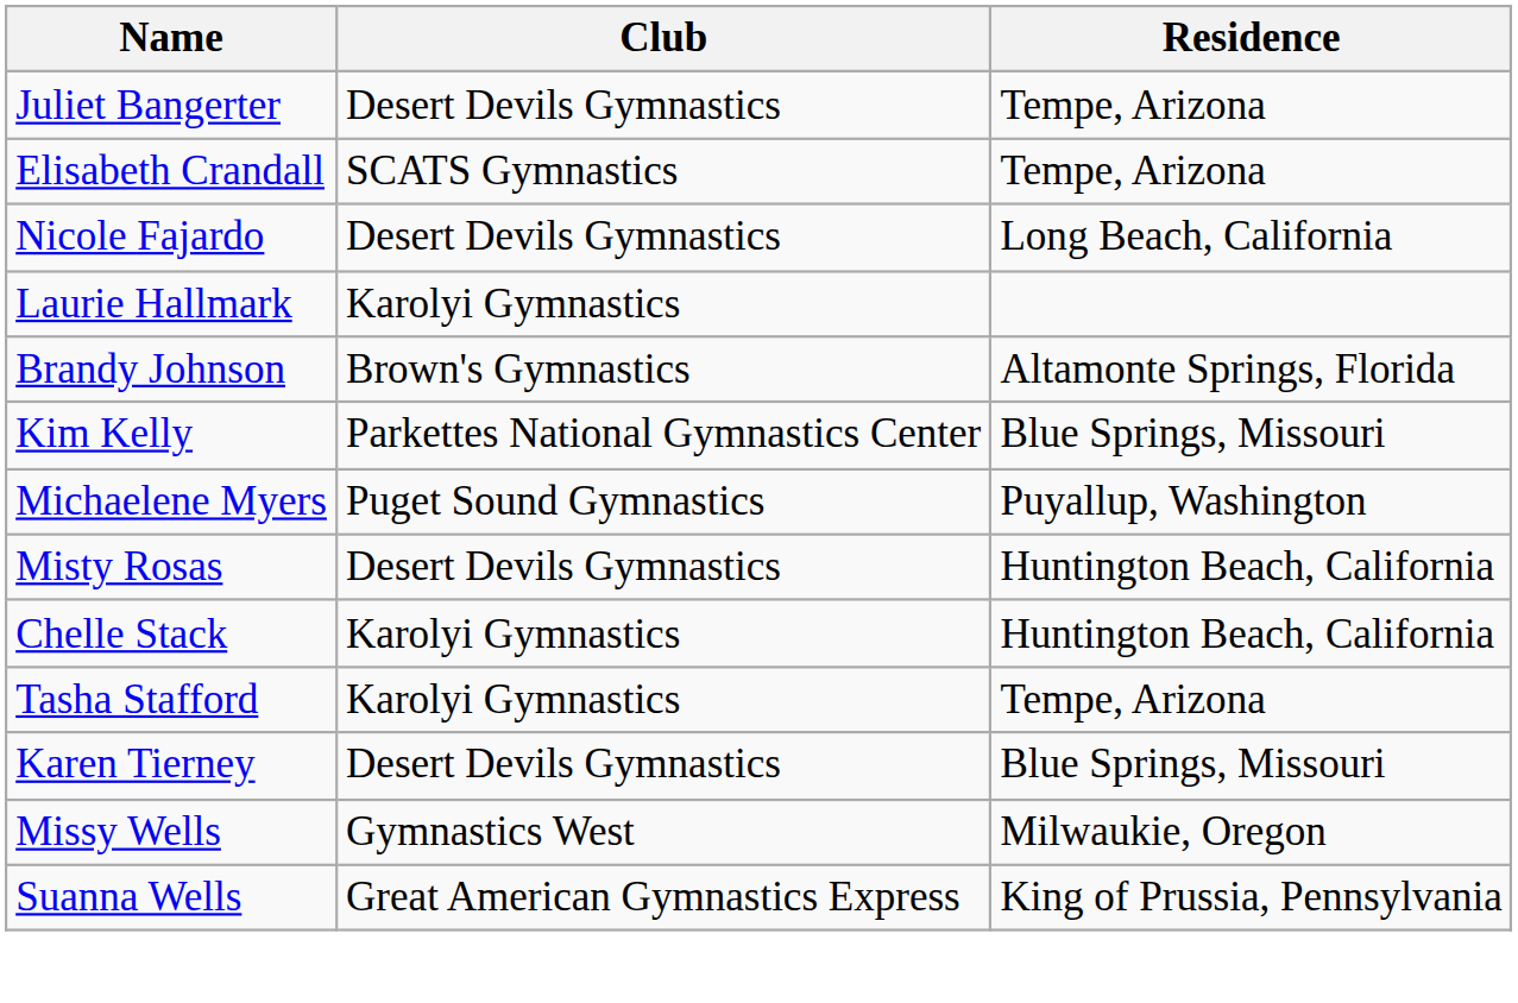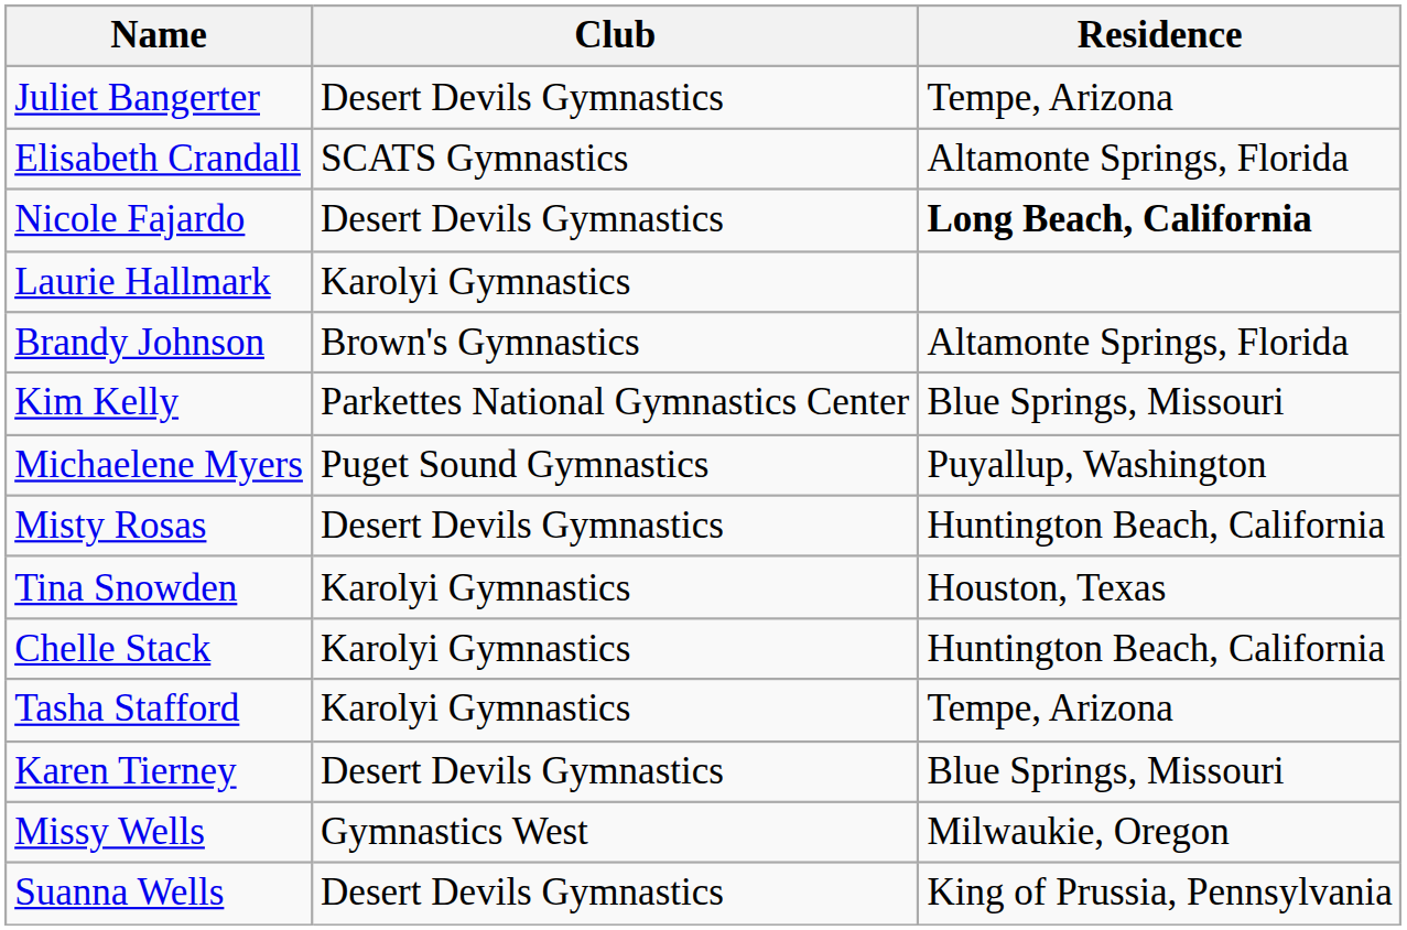 <table class="wikitable">
 <tr>
 <th>Name</th>
 <th>Club</th>
 <th>Residence</th>
 </tr>
 <tr>
 <td><a href='#'>Juliet Bangerter</a></td>
 <td>Desert Devils Gymnastics</td>
 <td>Tempe, Arizona</td>
 </tr>
 <tr>
 <td><a href='#'>Elisabeth Crandall</a></td>
 <td>SCATS Gymnastics</td>
-<td>Tempe, Arizona</td>
+<td>Altamonte Springs, Florida</td>
 </tr>
 <tr>
 <td><a href='#'>Nicole Fajardo</a></td>
 <td>Desert Devils Gymnastics</td>
-<td>Long Beach, California</td>
+<td><strong>Long Beach, California</strong></td>
 </tr>
 <tr>
 <td><a href='#'>Laurie Hallmark</a></td>
 <td>Karolyi Gymnastics</td>
 <td></td>
 </tr>
 <tr>
 <td><a href='#'>Brandy Johnson</a></td>
 <td>Brown's Gymnastics</td>
 <td>Altamonte Springs, Florida</td>
 </tr>
 <tr>
 <td><a href='#'>Kim Kelly</a></td>
 <td>Parkettes National Gymnastics Center</td>
 <td>Blue Springs, Missouri</td>
 </tr>
 <tr>
 <td><a href='#'>Michaelene Myers</a></td>
 <td>Puget Sound Gymnastics</td>
 <td>Puyallup, Washington</td>
 </tr>
 <tr>
 <td><a href='#'>Misty Rosas</a></td>
 <td>Desert Devils Gymnastics</td>
 <td>Huntington Beach, California</td>
 </tr>
 <tr>
+<td><a href='#'>Tina Snowden</a></td>
+<td>Karolyi Gymnastics</td>
+<td>Houston, Texas</td>
+</tr>
+<tr>
 <td><a href='#'>Chelle Stack</a></td>
 <td>Karolyi Gymnastics</td>
 <td>Huntington Beach, California</td>
 </tr>
 <tr>
 <td><a href='#'>Tasha Stafford</a></td>
 <td>Karolyi Gymnastics</td>
 <td>Tempe, Arizona</td>
 </tr>
 <tr>
 <td><a href='#'>Karen Tierney</a></td>
 <td>Desert Devils Gymnastics</td>
 <td>Blue Springs, Missouri</td>
 </tr>
 <tr>
 <td><a href='#'>Missy Wells</a></td>
 <td>Gymnastics West</td>
 <td>Milwaukie, Oregon</td>
 </tr>
 <tr>
 <td><a href='#'>Suanna Wells</a></td>
-<td>Great American Gymnastics Express</td>
+<td>Desert Devils Gymnastics</td>
 <td>King of Prussia, Pennsylvania</td>
 </tr>
 </table>
